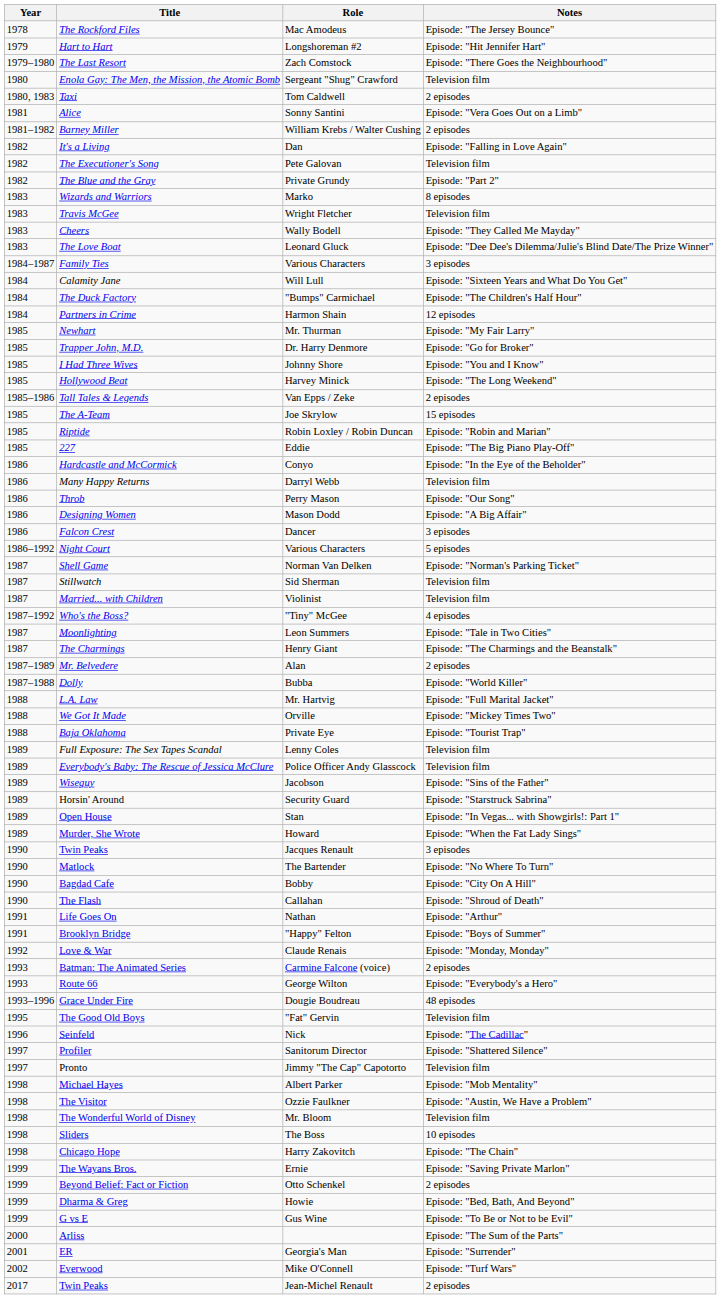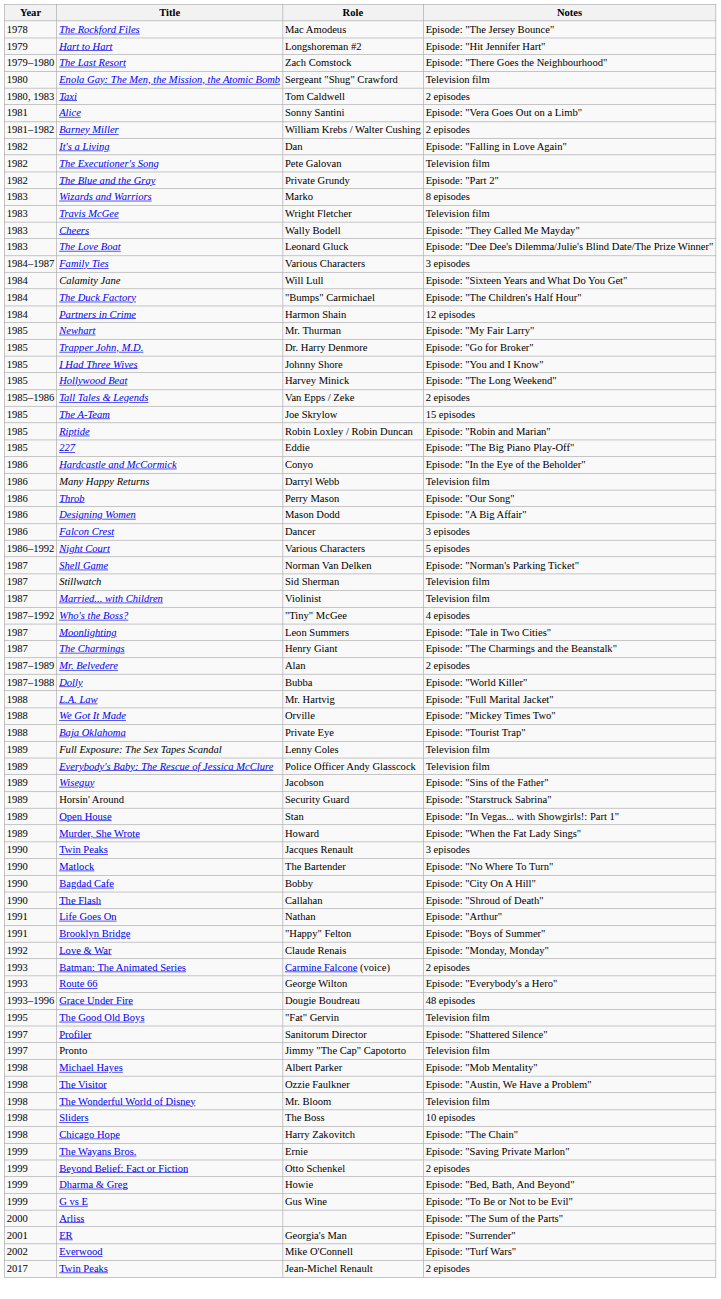 <table class="wikitable sortable">
 <tr>
 <th>Year</th>
 <th>Title</th>
 <th>Role</th>
 <th>Notes</th>
 </tr>
 <tr>
 <td>1978</td>
 <td><em><a href='#'>The Rockford Files</a></em></td>
 <td>Mac Amodeus</td>
 <td>Episode: "The Jersey Bounce"</td>
 </tr>
 <tr>
 <td>1979</td>
 <td><em><a href='#'>Hart to Hart</a></em></td>
 <td>Longshoreman #2</td>
 <td>Episode: "Hit Jennifer Hart"</td>
 </tr>
 <tr>
 <td>1979–1980</td>
 <td><em><a href='#'>The Last Resort</a></em></td>
 <td>Zach Comstock</td>
 <td>Episode: "There Goes the Neighbourhood"</td>
 </tr>
 <tr>
 <td>1980</td>
 <td><em><a href='#'>Enola Gay: The Men, the Mission, the Atomic Bomb</a></em></td>
 <td>Sergeant "Shug" Crawford</td>
 <td>Television film</td>
 </tr>
 <tr>
 <td>1980, 1983</td>
 <td><em><a href='#'>Taxi</a></em></td>
 <td>Tom Caldwell</td>
 <td>2 episodes</td>
 </tr>
 <tr>
 <td>1981</td>
 <td><em><a href='#'>Alice</a></em></td>
 <td>Sonny Santini</td>
 <td>Episode: "Vera Goes Out on a Limb"</td>
 </tr>
 <tr>
 <td>1981–1982</td>
 <td><em><a href='#'>Barney Miller</a></em></td>
 <td>William Krebs / Walter Cushing</td>
 <td>2 episodes</td>
 </tr>
 <tr>
 <td>1982</td>
 <td><em><a href='#'>It's a Living</a></em></td>
 <td>Dan</td>
 <td>Episode: "Falling in Love Again"</td>
 </tr>
 <tr>
 <td>1982</td>
 <td><em><a href='#'>The Executioner's Song</a></em></td>
 <td>Pete Galovan</td>
 <td>Television film</td>
 </tr>
 <tr>
 <td>1982</td>
 <td><em><a href='#'>The Blue and the Gray</a></em></td>
 <td>Private Grundy</td>
 <td>Episode: "Part 2"</td>
 </tr>
 <tr>
 <td>1983</td>
 <td><em><a href='#'>Wizards and Warriors</a></em></td>
 <td>Marko</td>
 <td>8 episodes</td>
 </tr>
 <tr>
 <td>1983</td>
 <td><em><a href='#'>Travis McGee</a></em></td>
 <td>Wright Fletcher</td>
 <td>Television film</td>
 </tr>
 <tr>
 <td>1983</td>
 <td><em><a href='#'>Cheers</a></em></td>
 <td>Wally Bodell</td>
 <td>Episode: "They Called Me Mayday"</td>
 </tr>
 <tr>
 <td>1983</td>
 <td><em><a href='#'>The Love Boat</a></em></td>
 <td>Leonard Gluck</td>
 <td>Episode: "Dee Dee's Dilemma/Julie's Blind Date/The Prize Winner"</td>
 </tr>
 <tr>
 <td>1984–1987</td>
 <td><em><a href='#'>Family Ties</a></em></td>
 <td>Various Characters</td>
 <td>3 episodes</td>
 </tr>
 <tr>
 <td>1984</td>
 <td><em>Calamity Jane</em></td>
 <td>Will Lull</td>
 <td>Episode: "Sixteen Years and What Do You Get"</td>
 </tr>
 <tr>
 <td>1984</td>
 <td><em><a href='#'>The Duck Factory</a></em></td>
 <td>"Bumps" Carmichael</td>
 <td>Episode: "The Children's Half Hour"</td>
 </tr>
 <tr>
 <td>1984</td>
 <td><em><a href='#'>Partners in Crime</a></em></td>
 <td>Harmon Shain</td>
 <td>12 episodes</td>
 </tr>
 <tr>
 <td>1985</td>
 <td><em><a href='#'>Newhart</a></em></td>
 <td>Mr. Thurman</td>
 <td>Episode: "My Fair Larry"</td>
 </tr>
 <tr>
 <td>1985</td>
 <td><em><a href='#'>Trapper John, M.D.</a></em></td>
 <td>Dr. Harry Denmore</td>
 <td>Episode: "Go for Broker"</td>
 </tr>
 <tr>
 <td>1985</td>
 <td><em><a href='#'>I Had Three Wives</a></em></td>
 <td>Johnny Shore</td>
 <td>Episode: "You and I Know"</td>
 </tr>
 <tr>
 <td>1985</td>
 <td><em><a href='#'>Hollywood Beat</a></em></td>
 <td>Harvey Minick</td>
 <td>Episode: "The Long Weekend"</td>
 </tr>
 <tr>
 <td>1985–1986</td>
 <td><em><a href='#'>Tall Tales & Legends</a></em></td>
 <td>Van Epps / Zeke</td>
 <td>2 episodes</td>
 </tr>
 <tr>
 <td>1985</td>
 <td><em><a href='#'>The A-Team</a></em></td>
 <td>Joe Skrylow</td>
 <td>15 episodes</td>
 </tr>
 <tr>
 <td>1985</td>
 <td><em><a href='#'>Riptide</a></em></td>
 <td>Robin Loxley / Robin Duncan</td>
 <td>Episode: "Robin and Marian"</td>
 </tr>
 <tr>
 <td>1985</td>
 <td><em><a href='#'>227</a></em></td>
 <td>Eddie</td>
 <td>Episode: "The Big Piano Play-Off"</td>
 </tr>
 <tr>
 <td>1986</td>
 <td><em><a href='#'>Hardcastle and McCormick</a></em></td>
 <td>Conyo</td>
 <td>Episode: "In the Eye of the Beholder"</td>
 </tr>
 <tr>
 <td>1986</td>
 <td><em>Many Happy Returns</em></td>
 <td>Darryl Webb</td>
 <td>Television film</td>
 </tr>
 <tr>
 <td>1986</td>
 <td><em><a href='#'>Throb</a></em></td>
 <td>Perry Mason</td>
 <td>Episode: "Our Song"</td>
 </tr>
 <tr>
 <td>1986</td>
 <td><em><a href='#'>Designing Women</a></em></td>
 <td>Mason Dodd</td>
 <td>Episode: "A Big Affair"</td>
 </tr>
 <tr>
 <td>1986</td>
 <td><em><a href='#'>Falcon Crest</a></em></td>
 <td>Dancer</td>
 <td>3 episodes</td>
 </tr>
 <tr>
 <td>1986–1992</td>
 <td><em><a href='#'>Night Court</a></em></td>
 <td>Various Characters</td>
 <td>5 episodes</td>
 </tr>
 <tr>
 <td>1987</td>
 <td><em><a href='#'>Shell Game</a></em></td>
 <td>Norman Van Delken</td>
 <td>Episode: "Norman's Parking Ticket"</td>
 </tr>
 <tr>
 <td>1987</td>
 <td><em>Stillwatch</em></td>
 <td>Sid Sherman</td>
 <td>Television film</td>
 </tr>
 <tr>
 <td>1987</td>
 <td><em><a href='#'>Married... with Children</a></em></td>
 <td>Violinist</td>
 <td>Television film</td>
 </tr>
 <tr>
 <td>1987–1992</td>
 <td><em><a href='#'>Who's the Boss?</a></em></td>
 <td>"Tiny" McGee</td>
 <td>4 episodes</td>
 </tr>
 <tr>
 <td>1987</td>
 <td><em><a href='#'>Moonlighting</a></em></td>
 <td>Leon Summers</td>
 <td>Episode: "Tale in Two Cities"</td>
 </tr>
 <tr>
 <td>1987</td>
 <td><em><a href='#'>The Charmings</a></em></td>
 <td>Henry Giant</td>
 <td>Episode: "The Charmings and the Beanstalk"</td>
 </tr>
 <tr>
 <td>1987–1989</td>
 <td><em><a href='#'>Mr. Belvedere</a></em></td>
 <td>Alan</td>
 <td>2 episodes</td>
 </tr>
 <tr>
 <td>1987–1988</td>
 <td><em><a href='#'>Dolly</a></em></td>
 <td>Bubba</td>
 <td>Episode: "World Killer"</td>
 </tr>
 <tr>
 <td>1988</td>
 <td><em><a href='#'>L.A. Law</a></em></td>
 <td>Mr. Hartvig</td>
 <td>Episode: "Full Marital Jacket"</td>
 </tr>
 <tr>
 <td>1988</td>
 <td><em><a href='#'>We Got It Made</a></em></td>
 <td>Orville</td>
 <td>Episode: "Mickey Times Two"</td>
 </tr>
 <tr>
 <td>1988</td>
 <td><em><a href='#'>Baja Oklahoma</a></em></td>
 <td>Private Eye</td>
 <td>Episode: "Tourist Trap"</td>
 </tr>
 <tr>
 <td>1989</td>
 <td><em>Full Exposure: The Sex Tapes Scandal</em></td>
 <td>Lenny Coles</td>
 <td>Television film</td>
 </tr>
 <tr>
 <td>1989</td>
 <td><em><a href='#'>Everybody's Baby: The Rescue of Jessica McClure</a></em></td>
 <td>Police Officer Andy Glasscock</td>
 <td>Television film</td>
 </tr>
 <tr>
 <td>1989</td>
 <td><em><a href='#'>Wiseguy</a></em></td>
 <td>Jacobson</td>
 <td>Episode: "Sins of the Father"</td>
 </tr>
 <tr>
 <td>1989</td>
 <td>Horsin' Around<em></td>
 <td>Security Guard</td>
 <td>Episode: "Starstruck Sabrina"</td>
 </tr>
 <tr>
 <td>1989</td>
 <td></em><a href='#'>Open House</a><em></td>
 <td>Stan</td>
 <td>Episode: "In Vegas... with Showgirls!: Part 1"</td>
 </tr>
 <tr>
 <td>1989</td>
 <td></em><a href='#'>Murder, She Wrote</a><em></td>
 <td>Howard</td>
 <td>Episode: "When the Fat Lady Sings"</td>
 </tr>
 <tr>
 <td>1990</td>
 <td></em><a href='#'>Twin Peaks</a><em></td>
 <td>Jacques Renault</td>
 <td>3 episodes</td>
 </tr>
 <tr>
 <td>1990</td>
 <td></em><a href='#'>Matlock</a><em></td>
 <td>The Bartender</td>
 <td>Episode: "No Where To Turn"</td>
 </tr>
 <tr>
 <td>1990</td>
 <td></em><a href='#'>Bagdad Cafe</a><em></td>
 <td>Bobby</td>
 <td>Episode: "City On A Hill"</td>
 </tr>
 <tr>
 <td>1990</td>
 <td></em><a href='#'>The Flash</a><em></td>
 <td>Callahan</td>
 <td>Episode: "Shroud of Death"</td>
 </tr>
 <tr>
 <td>1991</td>
 <td></em><a href='#'>Life Goes On</a><em></td>
 <td>Nathan</td>
 <td>Episode: "Arthur"</td>
 </tr>
 <tr>
 <td>1991</td>
 <td></em><a href='#'>Brooklyn Bridge</a><em></td>
 <td>"Happy" Felton</td>
 <td>Episode: "Boys of Summer"</td>
 </tr>
 <tr>
 <td>1992</td>
 <td></em><a href='#'>Love & War</a><em></td>
 <td>Claude Renais</td>
 <td>Episode: "Monday, Monday"</td>
 </tr>
 <tr>
 <td>1993</td>
 <td></em><a href='#'>Batman: The Animated Series</a><em></td>
 <td><a href='#'>Carmine Falcone</a> (voice)</td>
 <td>2 episodes</td>
 </tr>
 <tr>
 <td>1993</td>
 <td></em><a href='#'>Route 66</a><em></td>
 <td>George Wilton</td>
 <td>Episode: "Everybody's a Hero"</td>
 </tr>
 <tr>
 <td>1993–1996</td>
 <td></em><a href='#'>Grace Under Fire</a><em></td>
 <td>Dougie Boudreau</td>
 <td>48 episodes</td>
 </tr>
 <tr>
 <td>1995</td>
 <td></em><a href='#'>The Good Old Boys</a><em></td>
 <td>"Fat" Gervin</td>
 <td>Television film</td>
 </tr>
 <tr>
-<td>1996</td>
-<td></em><a href='#'>Seinfeld</a><em></td>
-<td>Nick</td>
-<td>Episode: "<a href='#'>The Cadillac</a>"</td>
-</tr>
-<tr>
 <td>1997</td>
 <td></em><a href='#'>Profiler</a><em></td>
 <td>Sanitorum Director</td>
 <td>Episode: "Shattered Silence"</td>
 </tr>
 <tr>
 <td>1997</td>
 <td></em>Pronto<em></td>
 <td>Jimmy "The Cap" Capotorto</td>
 <td>Television film</td>
 </tr>
 <tr>
 <td>1998</td>
 <td></em><a href='#'>Michael Hayes</a><em></td>
 <td>Albert Parker</td>
 <td>Episode: "Mob Mentality"</td>
 </tr>
 <tr>
 <td>1998</td>
 <td></em><a href='#'>The Visitor</a><em></td>
 <td>Ozzie Faulkner</td>
 <td>Episode: "Austin, We Have a Problem"</td>
 </tr>
 <tr>
 <td>1998</td>
 <td></em><a href='#'>The Wonderful World of Disney</a><em></td>
 <td>Mr. Bloom</td>
 <td>Television film</td>
 </tr>
 <tr>
 <td>1998</td>
 <td></em><a href='#'>Sliders</a><em></td>
 <td>The Boss</td>
 <td>10 episodes</td>
 </tr>
 <tr>
 <td>1998</td>
 <td></em><a href='#'>Chicago Hope</a><em></td>
 <td>Harry Zakovitch</td>
 <td>Episode: "The Chain"</td>
 </tr>
 <tr>
 <td>1999</td>
 <td></em><a href='#'>The Wayans Bros.</a><em></td>
 <td>Ernie</td>
 <td>Episode: "Saving Private Marlon"</td>
 </tr>
 <tr>
 <td>1999</td>
 <td></em><a href='#'>Beyond Belief: Fact or Fiction</a><em></td>
 <td>Otto Schenkel</td>
 <td>2 episodes</td>
 </tr>
 <tr>
 <td>1999</td>
 <td></em><a href='#'>Dharma & Greg</a><em></td>
 <td>Howie</td>
 <td>Episode: "Bed, Bath, And Beyond"</td>
 </tr>
 <tr>
 <td>1999</td>
 <td></em><a href='#'>G vs E</a><em></td>
 <td>Gus Wine</td>
 <td>Episode: "To Be or Not to be Evil"</td>
 </tr>
 <tr>
 <td>2000</td>
 <td></em><a href='#'>Arliss</a><em></td>
 <td></td>
 <td>Episode: "The Sum of the Parts"</td>
 </tr>
 <tr>
 <td>2001</td>
 <td></em><a href='#'>ER</a><em></td>
 <td>Georgia's Man</td>
 <td>Episode: "Surrender"</td>
 </tr>
 <tr>
 <td>2002</td>
 <td></em><a href='#'>Everwood</a><em></td>
 <td>Mike O'Connell</td>
 <td>Episode: "Turf Wars"</td>
 </tr>
 <tr>
 <td>2017</td>
 <td></em><a href='#'>Twin Peaks</a><em></td>
 <td>Jean-Michel Renault</td>
 <td>2 episodes</td>
 </tr>
 </table>
